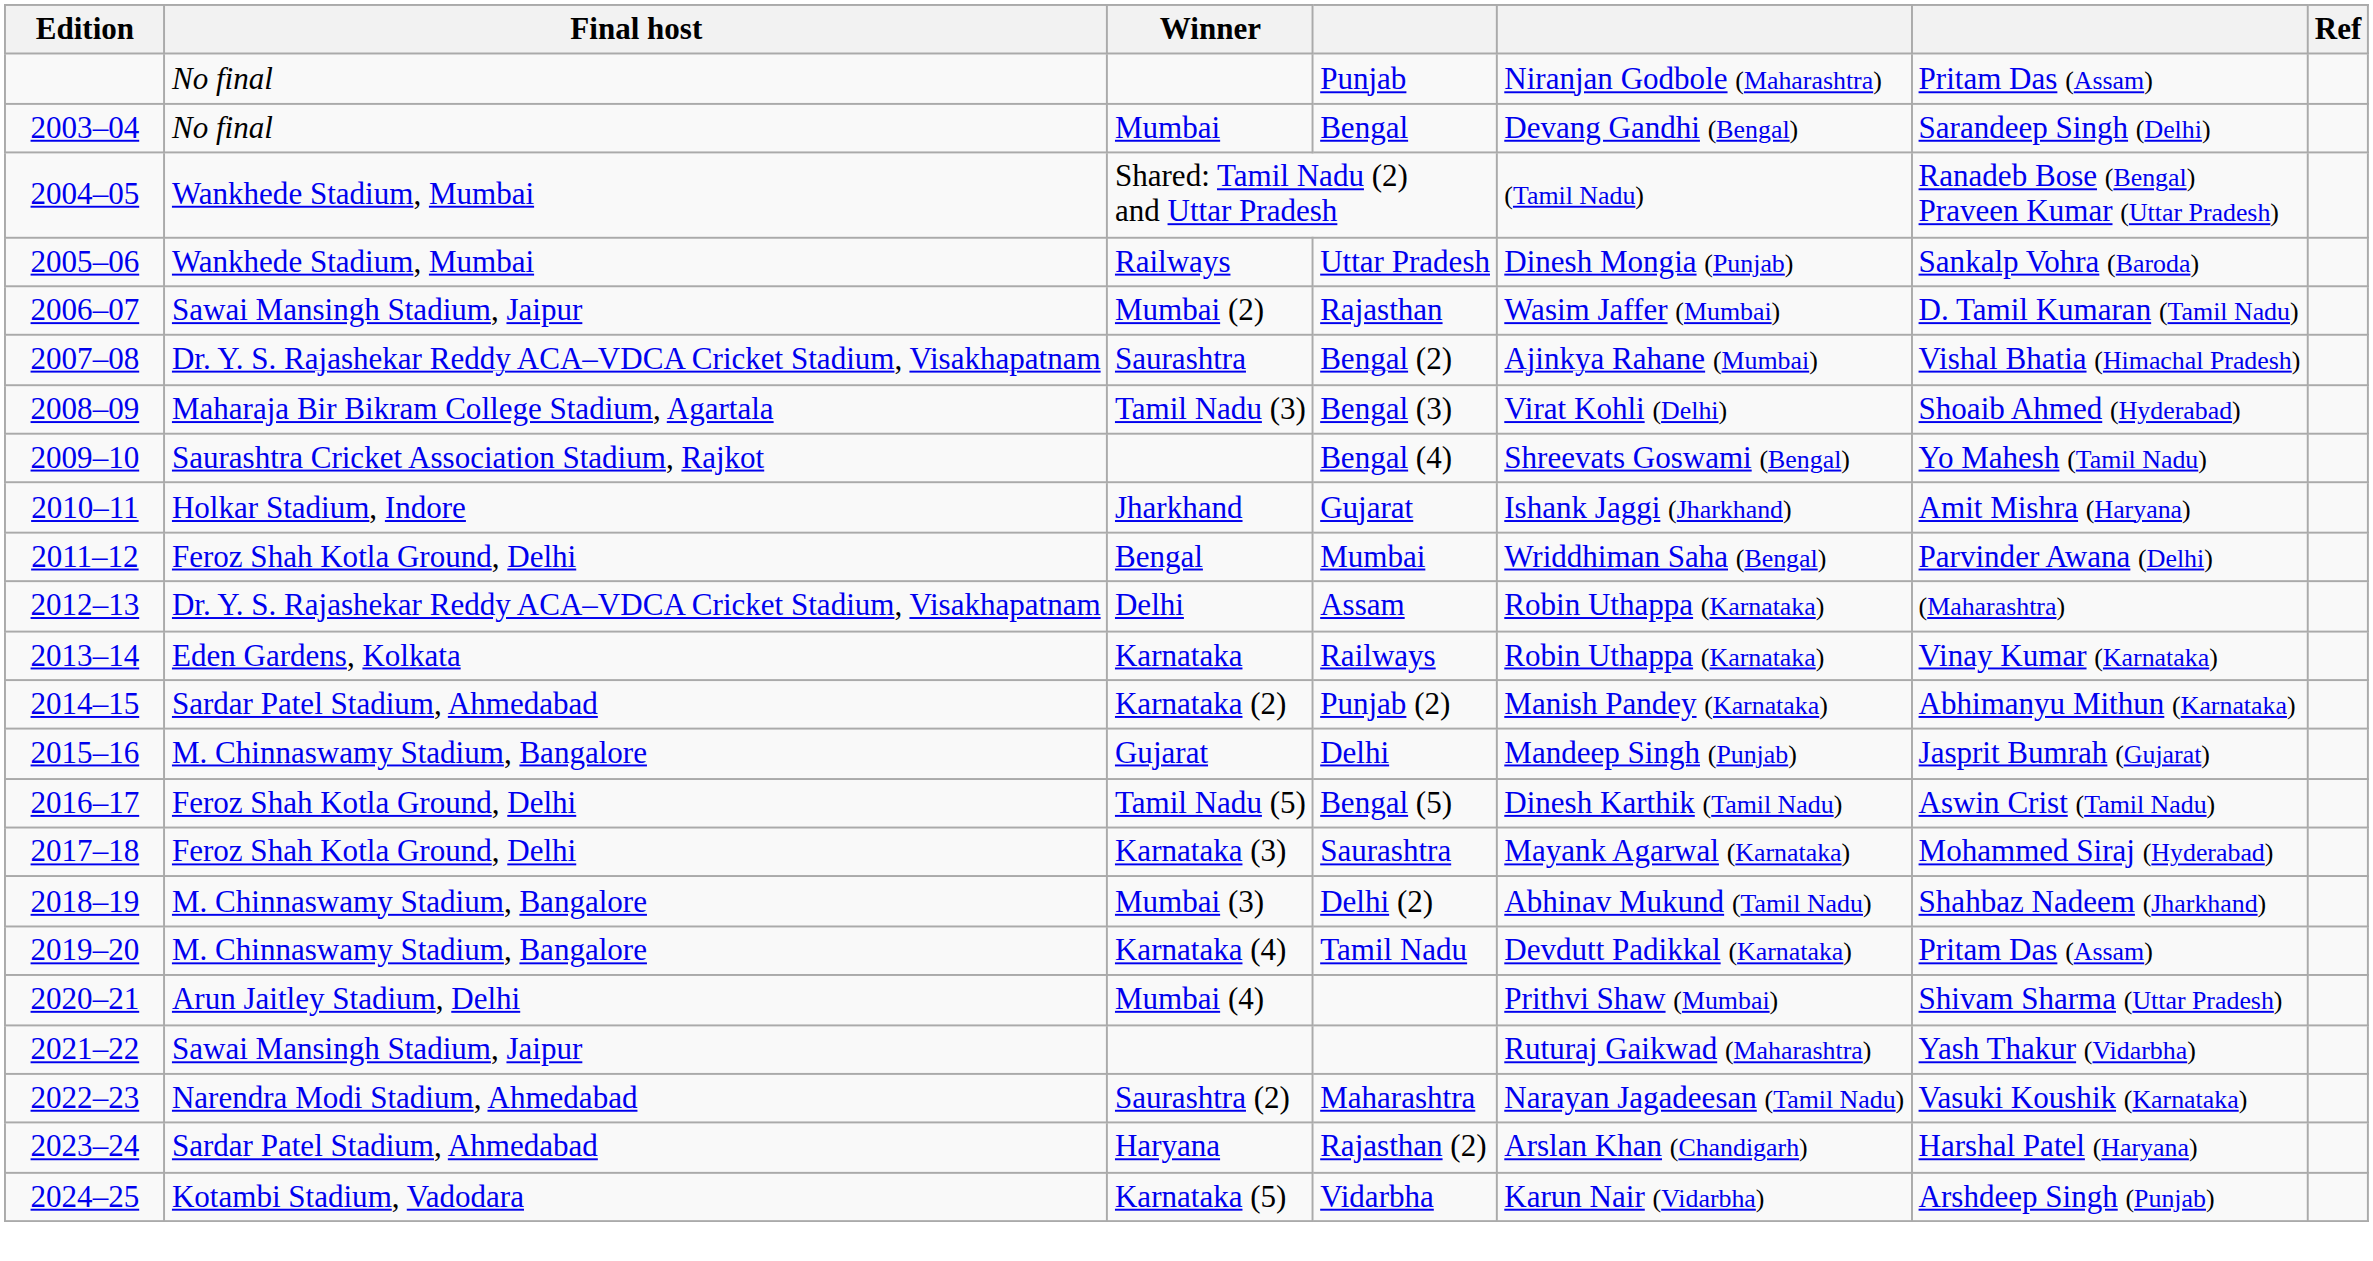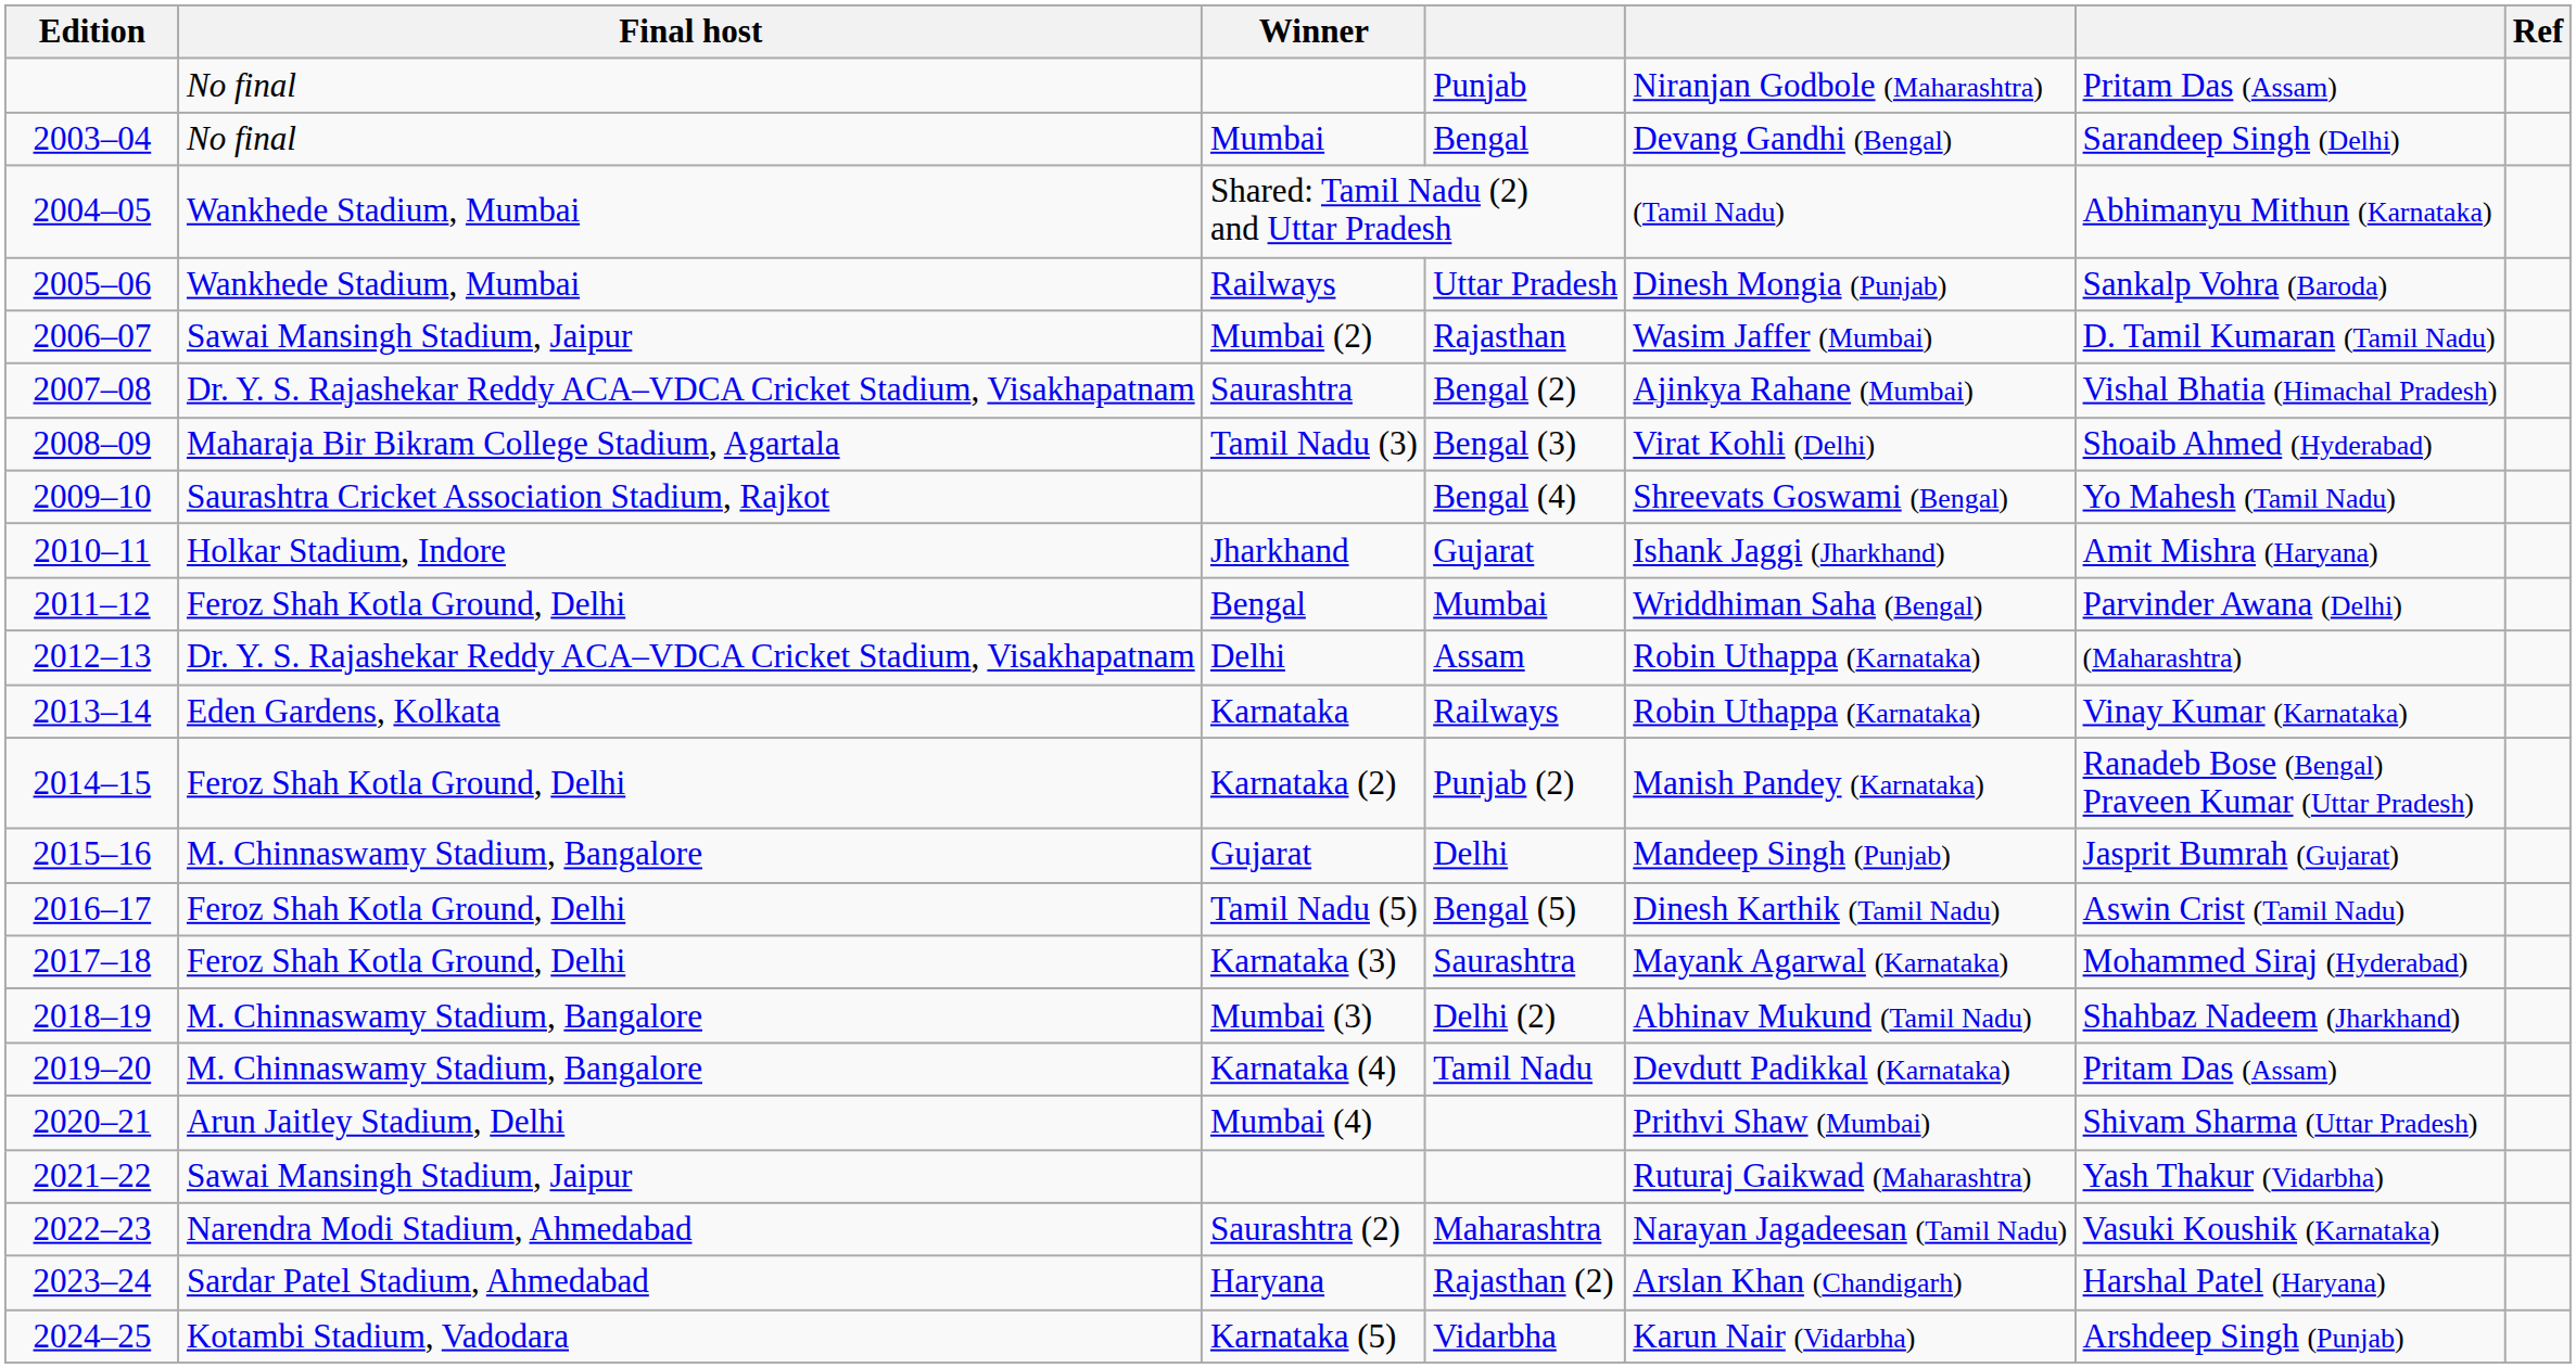 <table class="wikitable">
 <tr>
 <th style="width:75px">Edition</th>
 <th>Final host</th>
 <th>Winner</th>
 <th></th>
 <th></th>
 <th></th>
 <th>Ref</th>
 </tr>
 <tr>
 <td align="center"></td>
 <td><em>No final</em></td>
 <td></td>
 <td><a href='#'>Punjab</a></td>
 <td><a href='#'>Niranjan Godbole</a> <small>(<a href='#'>Maharashtra</a>)</small></td>
 <td><a href='#'>Pritam Das</a> <small>(<a href='#'>Assam</a>)</small></td>
 <td align=center></td>
 </tr>
 <tr>
 <td align="center"><a href='#'>2003–04</a></td>
 <td><em>No final</em></td>
 <td><a href='#'>Mumbai</a></td>
 <td><a href='#'>Bengal</a></td>
 <td><a href='#'>Devang Gandhi</a> <small>(<a href='#'>Bengal</a>)</small></td>
 <td><a href='#'>Sarandeep Singh</a> <small>(<a href='#'>Delhi</a>)</small></td>
 <td align=center></td>
 </tr>
 <tr>
 <td align="center"><a href='#'>2004–05</a></td>
 <td><a href='#'>Wankhede Stadium</a>, <a href='#'>Mumbai</a></td>
 <td colspan="2">Shared: <a href='#'>Tamil Nadu</a> (2)<br>and <a href='#'>Uttar Pradesh</a></td>
 <td> <small>(<a href='#'>Tamil Nadu</a>)</small></td>
-<td><a href='#'>Ranadeb Bose</a> <small>(<a href='#'>Bengal</a>)</small><br><a href='#'>Praveen Kumar</a> <small>(<a href='#'>Uttar Pradesh</a>)</small></td>
+<td><a href='#'>Abhimanyu Mithun</a> <small>(<a href='#'>Karnataka</a>)</small></td>
 <td align=center></td>
 </tr>
 <tr>
 <td align="center"><a href='#'>2005–06</a></td>
 <td><a href='#'>Wankhede Stadium</a>, <a href='#'>Mumbai</a></td>
 <td><a href='#'>Railways</a></td>
 <td><a href='#'>Uttar Pradesh</a></td>
 <td><a href='#'>Dinesh Mongia</a> <small>(<a href='#'>Punjab</a>)</small></td>
 <td><a href='#'>Sankalp Vohra</a> <small>(<a href='#'>Baroda</a>)</small></td>
 <td align=center></td>
 </tr>
 <tr>
 <td align="center"><a href='#'>2006–07</a></td>
 <td><a href='#'>Sawai Mansingh Stadium</a>, <a href='#'>Jaipur</a></td>
 <td><a href='#'>Mumbai</a> (2)</td>
 <td><a href='#'>Rajasthan</a></td>
 <td><a href='#'>Wasim Jaffer</a> <small>(<a href='#'>Mumbai</a>)</small></td>
 <td><a href='#'>D. Tamil Kumaran</a> <small>(<a href='#'>Tamil Nadu</a>)</small></td>
 <td align=center></td>
 </tr>
 <tr>
 <td align="center"><a href='#'>2007–08</a></td>
 <td><a href='#'>Dr. Y. S. Rajashekar Reddy ACA–VDCA Cricket Stadium</a>, <a href='#'>Visakhapatnam</a></td>
 <td><a href='#'>Saurashtra</a></td>
 <td><a href='#'>Bengal</a> (2)</td>
 <td><a href='#'>Ajinkya Rahane</a> <small>(<a href='#'>Mumbai</a>)</small></td>
 <td><a href='#'>Vishal Bhatia</a> <small>(<a href='#'>Himachal Pradesh</a>)</small></td>
 <td align=center></td>
 </tr>
 <tr>
 <td align="center"><a href='#'>2008–09</a></td>
 <td><a href='#'>Maharaja Bir Bikram College Stadium</a>, <a href='#'>Agartala</a></td>
 <td><a href='#'>Tamil Nadu</a> (3)</td>
 <td><a href='#'>Bengal</a> (3)</td>
 <td><a href='#'>Virat Kohli</a> <small>(<a href='#'>Delhi</a>)</small></td>
 <td><a href='#'>Shoaib Ahmed</a> <small>(<a href='#'>Hyderabad</a>)</small></td>
 <td align=center></td>
 </tr>
 <tr>
 <td align="center"><a href='#'>2009–10</a></td>
 <td><a href='#'>Saurashtra Cricket Association Stadium</a>, <a href='#'>Rajkot</a></td>
 <td></td>
 <td><a href='#'>Bengal</a> (4)</td>
 <td><a href='#'>Shreevats Goswami</a> <small>(<a href='#'>Bengal</a>)</small></td>
 <td><a href='#'>Yo Mahesh</a> <small>(<a href='#'>Tamil Nadu</a>)</small></td>
 <td align=center></td>
 </tr>
 <tr>
 <td align="center"><a href='#'>2010–11</a></td>
 <td><a href='#'>Holkar Stadium</a>, <a href='#'>Indore</a></td>
 <td><a href='#'>Jharkhand</a></td>
 <td><a href='#'>Gujarat</a></td>
 <td><a href='#'>Ishank Jaggi</a> <small>(<a href='#'>Jharkhand</a>)</small></td>
 <td><a href='#'>Amit Mishra</a> <small>(<a href='#'>Haryana</a>)</small></td>
 <td align=center></td>
 </tr>
 <tr>
 <td align="center"><a href='#'>2011–12</a></td>
 <td><a href='#'>Feroz Shah Kotla Ground</a>, <a href='#'>Delhi</a></td>
 <td><a href='#'>Bengal</a></td>
 <td><a href='#'>Mumbai</a></td>
 <td><a href='#'>Wriddhiman Saha</a> <small>(<a href='#'>Bengal</a>)</small></td>
 <td><a href='#'>Parvinder Awana</a> <small>(<a href='#'>Delhi</a>)</small></td>
 <td align=center></td>
 </tr>
 <tr>
 <td align="center"><a href='#'>2012–13</a></td>
 <td><a href='#'>Dr. Y. S. Rajashekar Reddy ACA–VDCA Cricket Stadium</a>, <a href='#'>Visakhapatnam</a></td>
 <td><a href='#'>Delhi</a></td>
 <td><a href='#'>Assam</a></td>
 <td><a href='#'>Robin Uthappa</a> <small>(<a href='#'>Karnataka</a>)</small></td>
 <td> <small>(<a href='#'>Maharashtra</a>)</small></td>
 <td align=center></td>
 </tr>
 <tr>
 <td align="center"><a href='#'>2013–14</a></td>
 <td><a href='#'>Eden Gardens</a>, <a href='#'>Kolkata</a></td>
 <td><a href='#'>Karnataka</a></td>
 <td><a href='#'>Railways</a></td>
 <td><a href='#'>Robin Uthappa</a> <small>(<a href='#'>Karnataka</a>)</small></td>
 <td><a href='#'>Vinay Kumar</a> <small>(<a href='#'>Karnataka</a>)</small></td>
 <td align=center></td>
 </tr>
 <tr>
 <td align="center"><a href='#'>2014–15</a></td>
-<td><a href='#'>Sardar Patel Stadium</a>, <a href='#'>Ahmedabad</a></td>
+<td><a href='#'>Feroz Shah Kotla Ground</a>, <a href='#'>Delhi</a></td>
 <td><a href='#'>Karnataka</a> (2)</td>
 <td><a href='#'>Punjab</a> (2)</td>
 <td><a href='#'>Manish Pandey</a> <small>(<a href='#'>Karnataka</a>)</small></td>
-<td><a href='#'>Abhimanyu Mithun</a> <small>(<a href='#'>Karnataka</a>)</small></td>
+<td><a href='#'>Ranadeb Bose</a> <small>(<a href='#'>Bengal</a>)</small><br><a href='#'>Praveen Kumar</a> <small>(<a href='#'>Uttar Pradesh</a>)</small></td>
 <td align=center></td>
 </tr>
 <tr>
 <td align="center"><a href='#'>2015–16</a></td>
 <td><a href='#'>M. Chinnaswamy Stadium</a>, <a href='#'>Bangalore</a></td>
 <td><a href='#'>Gujarat</a></td>
 <td><a href='#'>Delhi</a></td>
 <td><a href='#'>Mandeep Singh</a> <small>(<a href='#'>Punjab</a>)</small></td>
 <td><a href='#'>Jasprit Bumrah</a> <small>(<a href='#'>Gujarat</a>)</small></td>
 <td align=center></td>
 </tr>
 <tr>
 <td align="center"><a href='#'>2016–17</a></td>
 <td><a href='#'>Feroz Shah Kotla Ground</a>, <a href='#'>Delhi</a></td>
 <td><a href='#'>Tamil Nadu</a> (5)</td>
 <td><a href='#'>Bengal</a> (5)</td>
 <td><a href='#'>Dinesh Karthik</a> <small>(<a href='#'>Tamil Nadu</a>)</small></td>
 <td><a href='#'>Aswin Crist</a> <small>(<a href='#'>Tamil Nadu</a>)</small></td>
 <td align=center></td>
 </tr>
 <tr>
 <td align="center"><a href='#'>2017–18</a></td>
 <td><a href='#'>Feroz Shah Kotla Ground</a>, <a href='#'>Delhi</a></td>
 <td><a href='#'>Karnataka</a> (3)</td>
 <td><a href='#'>Saurashtra</a></td>
 <td><a href='#'>Mayank Agarwal</a> <small>(<a href='#'>Karnataka</a>)</small></td>
 <td><a href='#'>Mohammed Siraj</a> <small>(<a href='#'>Hyderabad</a>)</small></td>
 <td align=center></td>
 </tr>
 <tr>
 <td align="center"><a href='#'>2018–19</a></td>
 <td><a href='#'>M. Chinnaswamy Stadium</a>, <a href='#'>Bangalore</a></td>
 <td><a href='#'>Mumbai</a> (3)</td>
 <td><a href='#'>Delhi</a> (2)</td>
 <td><a href='#'>Abhinav Mukund</a> <small>(<a href='#'>Tamil Nadu</a>)</small></td>
 <td><a href='#'>Shahbaz Nadeem</a> <small>(<a href='#'>Jharkhand</a>)</small></td>
 <td align=center></td>
 </tr>
 <tr>
 <td align="center"><a href='#'>2019–20</a></td>
 <td><a href='#'>M. Chinnaswamy Stadium</a>, <a href='#'>Bangalore</a></td>
 <td><a href='#'>Karnataka</a> (4)</td>
 <td><a href='#'>Tamil Nadu</a></td>
 <td><a href='#'>Devdutt Padikkal</a> <small>(<a href='#'>Karnataka</a>)</small></td>
 <td><a href='#'>Pritam Das</a> <small>(<a href='#'>Assam</a>)</small></td>
 <td align=center></td>
 </tr>
 <tr>
 <td align="center"><a href='#'>2020–21</a></td>
 <td><a href='#'>Arun Jaitley Stadium</a>, <a href='#'>Delhi</a></td>
 <td><a href='#'>Mumbai</a> (4)</td>
 <td></td>
 <td><a href='#'>Prithvi Shaw</a> <small>(<a href='#'>Mumbai</a>)</small></td>
 <td><a href='#'>Shivam Sharma</a> <small>(<a href='#'>Uttar Pradesh</a>)</small></td>
 <td align=center></td>
 </tr>
 <tr>
 <td align="center"><a href='#'>2021–22</a></td>
 <td><a href='#'>Sawai Mansingh Stadium</a>, <a href='#'>Jaipur</a></td>
 <td></td>
 <td></td>
 <td><a href='#'>Ruturaj Gaikwad</a> <small>(<a href='#'>Maharashtra</a>)</small></td>
 <td><a href='#'>Yash Thakur</a> <small>(<a href='#'>Vidarbha</a>)</small></td>
 <td align=center></td>
 </tr>
 <tr>
 <td align="center"><a href='#'>2022–23</a></td>
 <td><a href='#'>Narendra Modi Stadium</a>, <a href='#'>Ahmedabad</a></td>
 <td><a href='#'>Saurashtra</a> (2)</td>
 <td><a href='#'>Maharashtra</a></td>
 <td><a href='#'>Narayan Jagadeesan</a> <small>(<a href='#'>Tamil Nadu</a>)</small></td>
 <td><a href='#'>Vasuki Koushik</a> <small>(<a href='#'>Karnataka</a>)</small></td>
 <td align=center></td>
 </tr>
 <tr>
 <td align="center"><a href='#'>2023–24</a></td>
 <td><a href='#'>Sardar Patel Stadium</a>, <a href='#'>Ahmedabad</a></td>
 <td><a href='#'>Haryana</a></td>
 <td><a href='#'>Rajasthan</a> (2)</td>
 <td><a href='#'>Arslan Khan</a> <small>(<a href='#'>Chandigarh</a>)</small></td>
 <td><a href='#'>Harshal Patel</a> <small>(<a href='#'>Haryana</a>)</small></td>
 <td align=center></td>
 </tr>
 <tr>
 <td align="center"><a href='#'>2024–25</a></td>
 <td><a href='#'>Kotambi Stadium</a>, <a href='#'>Vadodara</a></td>
 <td><a href='#'>Karnataka</a> (5)</td>
 <td><a href='#'>Vidarbha</a></td>
 <td><a href='#'>Karun Nair</a> <small>(<a href='#'>Vidarbha</a>)</small></td>
 <td><a href='#'>Arshdeep Singh</a> <small>(<a href='#'>Punjab</a>)</small></td>
 <td align=center></td>
 </tr>
 <tr>
 </tr>
 </table>
